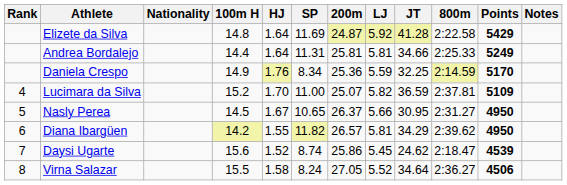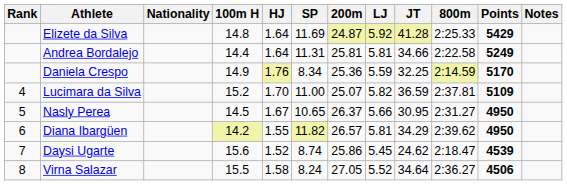 <table class="wikitable sortable" style=" text-align:center;">
 <tr>
 <th>Rank</th>
 <th>Athlete</th>
 <th>Nationality</th>
 <th>100m H</th>
 <th>HJ</th>
 <th>SP</th>
 <th>200m</th>
 <th>LJ</th>
 <th>JT</th>
 <th>800m</th>
 <th>Points</th>
 <th>Notes</th>
 </tr>
 <tr>
 <td></td>
 <td align=left><a href='#'>Elizete da Silva</a></td>
 <td align=left></td>
 <td>14.8</td>
 <td>1.64</td>
 <td>11.69</td>
 <td bgcolor=#F2F5A9>24.87</td>
 <td bgcolor=#F2F5A9>5.92</td>
 <td bgcolor=#F2F5A9>41.28</td>
-<td>2:22.58</td>
+<td>2:25.33</td>
 <td><strong>5429</strong></td>
 <td></td>
 </tr>
 <tr>
 <td></td>
 <td align=left><a href='#'>Andrea Bordalejo</a></td>
 <td align=left></td>
 <td>14.4</td>
 <td>1.64</td>
 <td>11.31</td>
 <td>25.81</td>
 <td>5.81</td>
 <td>34.66</td>
-<td>2:25.33</td>
+<td>2:22.58</td>
 <td><strong>5249</strong></td>
 <td></td>
 </tr>
 <tr>
 <td></td>
 <td align=left><a href='#'>Daniela Crespo</a></td>
 <td align=left></td>
 <td>14.9</td>
 <td bgcolor=#F2F5A9>1.76</td>
 <td>8.34</td>
 <td>25.36</td>
 <td>5.59</td>
 <td>32.25</td>
 <td bgcolor=#F2F5A9>2:14.59</td>
 <td><strong>5170</strong></td>
 <td></td>
 </tr>
 <tr>
 <td>4</td>
 <td align=left><a href='#'>Lucimara da Silva</a></td>
 <td align=left></td>
 <td>15.2</td>
 <td>1.70</td>
 <td>11.00</td>
 <td>25.07</td>
 <td>5.82</td>
 <td>36.59</td>
 <td>2:37.81</td>
 <td><strong>5109</strong></td>
 <td></td>
 </tr>
 <tr>
 <td>5</td>
 <td align=left><a href='#'>Nasly Perea</a></td>
 <td align=left></td>
 <td>14.5</td>
 <td>1.67</td>
 <td>10.65</td>
 <td>26.37</td>
 <td>5.66</td>
 <td>30.95</td>
 <td>2:31.27</td>
 <td><strong>4950</strong></td>
 <td></td>
 </tr>
 <tr>
 <td>6</td>
 <td align=left><a href='#'>Diana Ibargüen</a></td>
 <td align=left></td>
 <td bgcolor=#F2F5A9>14.2</td>
 <td>1.55</td>
 <td bgcolor=#F2F5A9>11.82</td>
 <td>26.57</td>
 <td>5.81</td>
 <td>34.29</td>
 <td>2:39.62</td>
 <td><strong>4950</strong></td>
 <td></td>
 </tr>
 <tr>
 <td>7</td>
 <td align=left><a href='#'>Daysi Ugarte</a></td>
 <td align=left></td>
 <td>15.6</td>
 <td>1.52</td>
 <td>8.74</td>
 <td>25.86</td>
 <td>5.45</td>
 <td>24.62</td>
 <td>2:18.47</td>
 <td><strong>4539</strong></td>
 <td></td>
 </tr>
 <tr>
 <td>8</td>
 <td align=left><a href='#'>Virna Salazar</a></td>
 <td align=left></td>
 <td>15.5</td>
 <td>1.58</td>
 <td>8.24</td>
 <td>27.05</td>
 <td>5.52</td>
 <td>34.64</td>
 <td>2:36.27</td>
 <td><strong>4506</strong></td>
 <td></td>
 </tr>
 </table>
